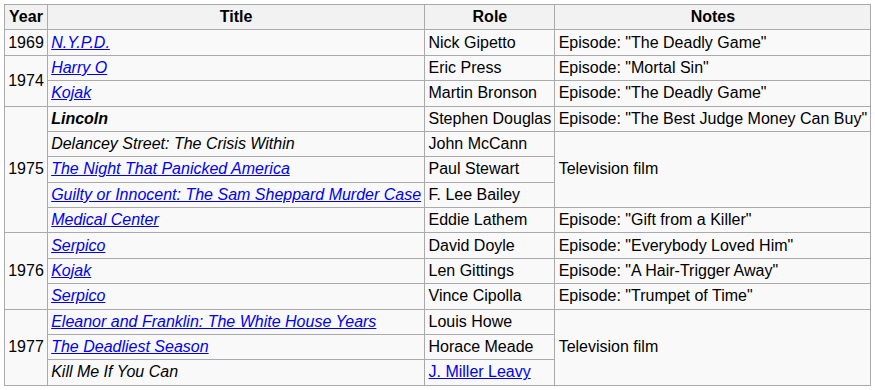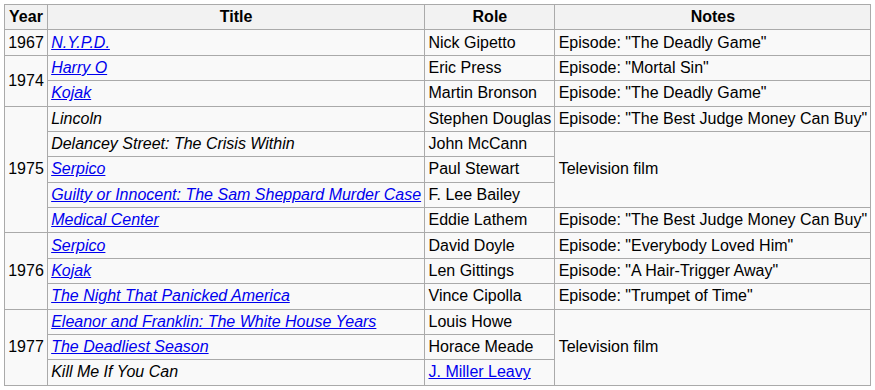 <table class="wikitable">
 <tr>
 <th>Year</th>
 <th>Title</th>
 <th>Role</th>
 <th>Notes</th>
 </tr>
 <tr>
-<td>1969</td>
+<td>1967</td>
 <td><em><a href='#'>N.Y.P.D.</a></em></td>
 <td>Nick Gipetto</td>
 <td>Episode: "The Deadly Game"</td>
 </tr>
 <tr>
 <td rowspan="2">1974</td>
 <td><em><a href='#'>Harry O</a></em></td>
 <td>Eric Press</td>
 <td>Episode: "Mortal Sin"</td>
 </tr>
 <tr>
 <td><em><a href='#'>Kojak</a></em></td>
 <td>Martin Bronson</td>
 <td>Episode: "The Deadly Game"</td>
 </tr>
 <tr>
 <td rowspan="5">1975</td>
-<td><strong><em>Lincoln</em></strong></td>
+<td><em>Lincoln</em></td>
 <td>Stephen Douglas</td>
 <td>Episode: "The Best Judge Money Can Buy"</td>
 </tr>
 <tr>
 <td><em>Delancey Street: The Crisis Within</em></td>
 <td>John McCann</td>
 <td rowspan="3">Television film</td>
 </tr>
 <tr>
-<td><em><a href='#'>The Night That Panicked America</a></em></td>
+<td><em><a href='#'>Serpico</a></em></td>
 <td>Paul Stewart</td>
 </tr>
 <tr>
 <td><em><a href='#'>Guilty or Innocent: The Sam Sheppard Murder Case</a></em></td>
 <td>F. Lee Bailey</td>
 </tr>
 <tr>
 <td><em><a href='#'>Medical Center</a></em></td>
 <td>Eddie Lathem</td>
-<td>Episode: "Gift from a Killer"</td>
+<td>Episode: "The Best Judge Money Can Buy"</td>
 </tr>
 <tr>
 <td rowspan="3">1976</td>
 <td><em><a href='#'>Serpico</a></em></td>
 <td>David Doyle</td>
 <td>Episode: "Everybody Loved Him"</td>
 </tr>
 <tr>
 <td><em><a href='#'>Kojak</a></em></td>
 <td>Len Gittings</td>
 <td>Episode: "A Hair-Trigger Away"</td>
 </tr>
 <tr>
-<td><em><a href='#'>Serpico</a></em></td>
+<td><em><a href='#'>The Night That Panicked America</a></em></td>
 <td>Vince Cipolla</td>
 <td>Episode: "Trumpet of Time"</td>
 </tr>
 <tr>
 <td rowspan="3">1977</td>
 <td><em><a href='#'>Eleanor and Franklin: The White House Years</a></em></td>
 <td>Louis Howe</td>
 <td rowspan="3">Television film</td>
 </tr>
 <tr>
 <td><em><a href='#'>The Deadliest Season</a></em></td>
 <td>Horace Meade</td>
 </tr>
 <tr>
 <td><em>Kill Me If You Can</em></td>
 <td><a href='#'>J. Miller Leavy</a></td>
 </tr>
 <tr>
 </tr>
 </table>
